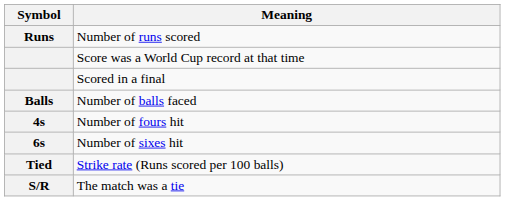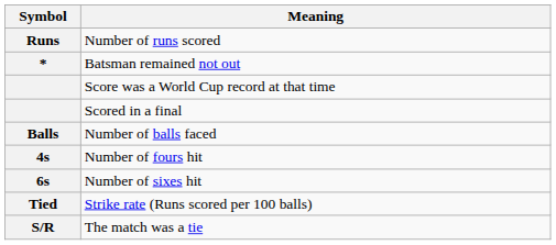 <table class="wikitable plainrowheaders">
 <tr>
 <th scope="col" style="width:75px">Symbol</th>
 <th scope="col" style="width:500px">Meaning</th>
 </tr>
 <tr>
 <th scope="row">Runs</th>
 <td>Number of <a href='#'>runs</a> scored</td>
+</tr>
+<tr>
+<th scope="row">*</th>
+<td>Batsman remained <a href='#'>not out</a></td>
 </tr>
 <tr>
 <th scope="row"></th>
 <td>Score was a World Cup record at that time</td>
 </tr>
 <tr>
 <th scope="row"></th>
 <td>Scored in a final</td>
 </tr>
 <tr>
 <th scope="row">Balls</th>
 <td>Number of <a href='#'>balls</a> faced</td>
 </tr>
 <tr>
 <th scope="row">4s</th>
 <td>Number of <a href='#'>fours</a> hit</td>
 </tr>
 <tr>
 <th scope="row">6s</th>
 <td>Number of <a href='#'>sixes</a> hit</td>
 </tr>
 <tr>
 <th scope="row">Tied</th>
 <td><a href='#'>Strike rate</a> (Runs scored per 100 balls)</td>
 </tr>
 <tr>
 <th scope="row">S/R</th>
 <td>The match was a <a href='#'>tie</a></td>
 </tr>
 </table>
